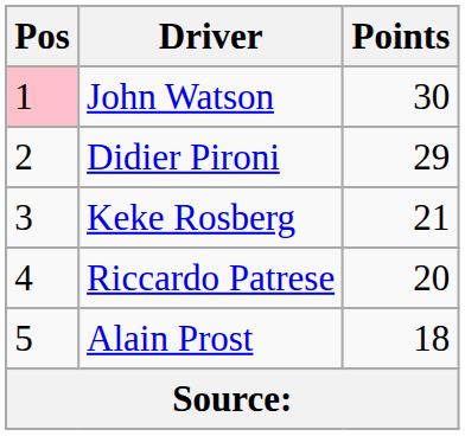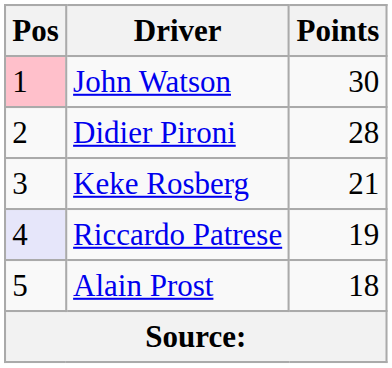 <table class="wikitable" style="font-size: 95%;">
 <tr>
 <th>Pos</th>
 <th>Driver</th>
 <th>Points</th>
 </tr>
 <tr>
 <td style="background: pink;">1</td>
 <td> <a href='#'>John Watson</a></td>
 <td align="right">30</td>
 </tr>
 <tr>
 <td>2</td>
 <td> <a href='#'>Didier Pironi</a></td>
-<td align="right">29</td>
+<td align="right">28</td>
 </tr>
 <tr>
 <td>3</td>
 <td> <a href='#'>Keke Rosberg</a></td>
 <td align="right">21</td>
 </tr>
 <tr>
-<td>4</td>
+<td style="background: lavender;">4</td>
 <td> <a href='#'>Riccardo Patrese</a></td>
-<td align="right">20</td>
+<td align="right">19</td>
 </tr>
 <tr>
 <td>5</td>
 <td> <a href='#'>Alain Prost</a></td>
 <td align="right">18</td>
 </tr>
 <tr>
 <th colspan=4>Source:</th>
 </tr>
 </table>
